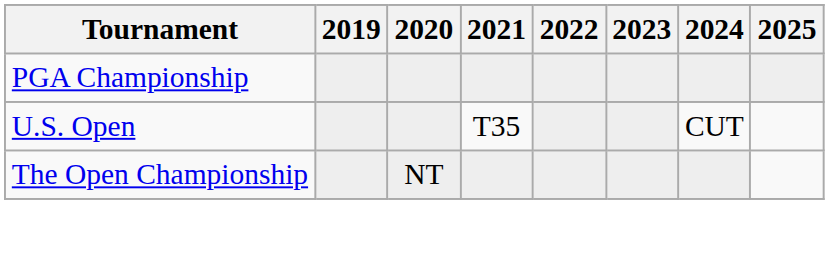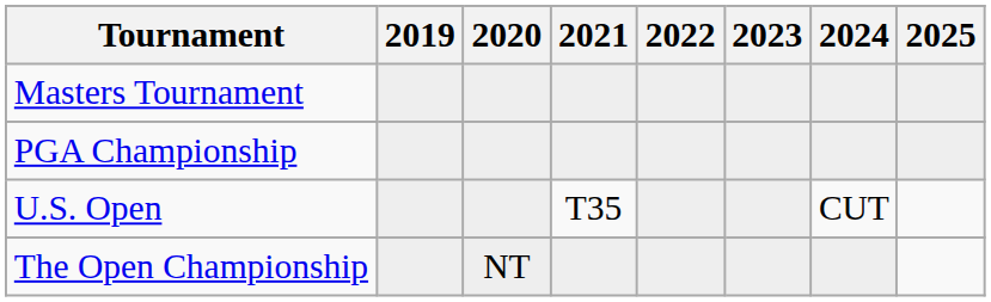 <table class="wikitable" style="font-size:95%;text-align:center;">
 <tr>
 <th>Tournament</th>
 <th>2019</th>
 <th>2020</th>
 <th>2021</th>
 <th>2022</th>
 <th>2023</th>
 <th>2024</th>
 <th>2025</th>
+</tr>
+<tr>
+<td align=left><a href='#'>Masters Tournament</a></td>
+<td style="background:#eeeeee;"></td>
+<td style="background:#eeeeee;"></td>
+<td style="background:#eeeeee;"></td>
+<td style="background:#eeeeee;"></td>
+<td style="background:#eeeeee;"></td>
+<td style="background:#eeeeee;"></td>
+<td style="background:#eeeeee;"></td>
 </tr>
 <tr>
 <td align=left><a href='#'>PGA Championship</a></td>
 <td style="background:#eeeeee;"></td>
 <td style="background:#eeeeee;"></td>
 <td style="background:#eeeeee;"></td>
 <td style="background:#eeeeee;"></td>
 <td style="background:#eeeeee;"></td>
 <td style="background:#eeeeee;"></td>
 <td style="background:#eeeeee;"></td>
 </tr>
 <tr>
 <td align=left><a href='#'>U.S. Open</a></td>
 <td style="background:#eeeeee;"></td>
 <td style="background:#eeeeee;"></td>
 <td>T35</td>
 <td style="background:#eeeeee;"></td>
 <td style="background:#eeeeee;"></td>
 <td>CUT</td>
 <td></td>
 </tr>
 <tr>
 <td align=left><a href='#'>The Open Championship</a></td>
 <td style="background:#eeeeee;"></td>
 <td style="background:#eeeeee;">NT</td>
 <td style="background:#eeeeee;"></td>
 <td style="background:#eeeeee;"></td>
 <td style="background:#eeeeee;"></td>
 <td style="background:#eeeeee;"></td>
 <td></td>
 </tr>
 </table>
